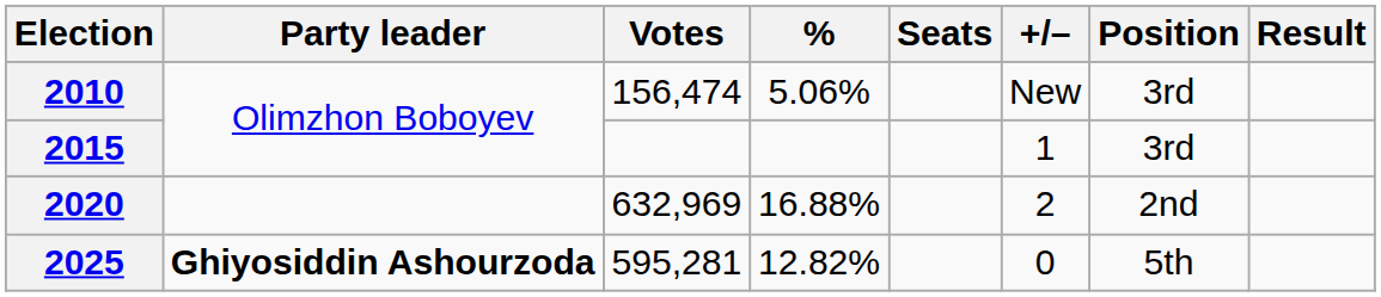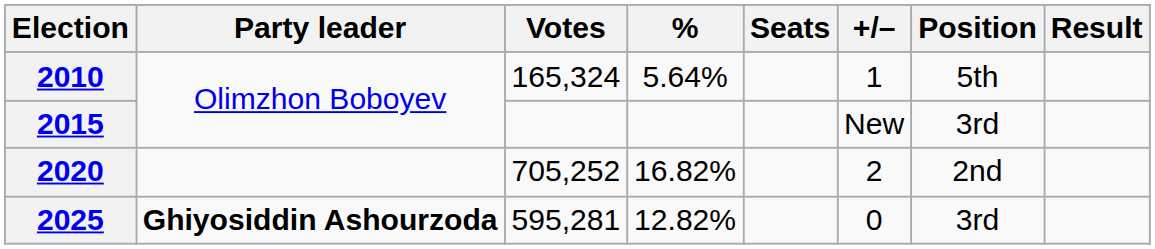 <table class=wikitable style=text-align:center>
 <tr>
 <th>Election</th>
 <th>Party leader</th>
 <th>Votes</th>
 <th>%</th>
 <th>Seats</th>
 <th>+/–</th>
 <th>Position</th>
 <th>Result</th>
 </tr>
 <tr>
 <th><a href='#'>2010</a></th>
 <td rowspan=2><a href='#'>Olimzhon Boboyev</a></td>
-<td>156,474</td>
-<td>5.06%</td>
+<td>165,324</td>
+<td>5.64%</td>
 <td></td>
-<td>New</td>
-<td> 3rd</td>
+<td> 1</td>
+<td> 5th</td>
 <td></td>
 </tr>
 <tr>
 <th><a href='#'>2015</a></th>
 <td></td>
 <td></td>
 <td></td>
-<td> 1</td>
+<td>New</td>
 <td> 3rd</td>
 <td></td>
 </tr>
 <tr>
 <th><a href='#'>2020</a></th>
 <td></td>
-<td>632,969</td>
-<td>16.88%</td>
+<td>705,252</td>
+<td>16.82%</td>
 <td></td>
 <td> 2</td>
 <td> 2nd</td>
 <td></td>
 </tr>
 <tr>
 <th><a href='#'>2025</a></th>
 <td><strong>Ghiyosiddin Ashourzoda</strong></td>
 <td>595,281</td>
 <td>12.82%</td>
 <td></td>
 <td> 0</td>
-<td> 5th</td>
+<td> 3rd</td>
 <td></td>
 </tr>
 </table>
